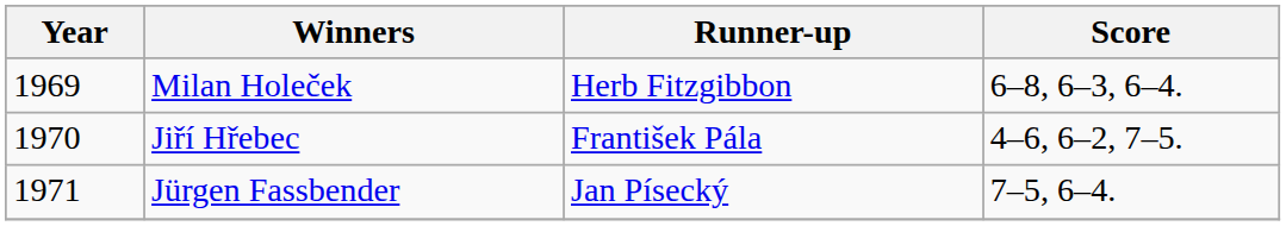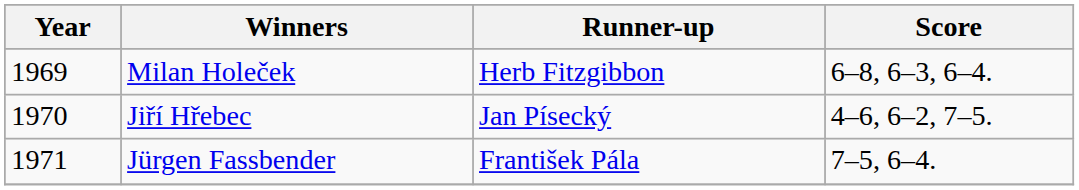 <table class="wikitable">
 <tr>
 <th style="width:60px;">Year</th>
 <th style="width:200px;">Winners</th>
 <th style="width:200px;">Runner-up</th>
 <th style="width:140px;">Score</th>
 </tr>
 <tr>
 <td>1969</td>
 <td> <a href='#'>Milan Holeček</a></td>
 <td> <a href='#'>Herb Fitzgibbon</a></td>
 <td>6–8, 6–3, 6–4.</td>
 </tr>
 <tr>
 <td>1970</td>
 <td> <a href='#'>Jiří Hřebec</a></td>
-<td> <a href='#'>František Pála</a></td>
+<td> <a href='#'>Jan Písecký</a></td>
 <td>4–6, 6–2, 7–5.</td>
 </tr>
 <tr>
 <td>1971</td>
 <td> <a href='#'>Jürgen Fassbender</a></td>
-<td> <a href='#'>Jan Písecký</a></td>
+<td> <a href='#'>František Pála</a></td>
 <td>7–5, 6–4.</td>
 </tr>
 <tr>
 </tr>
 </table>
